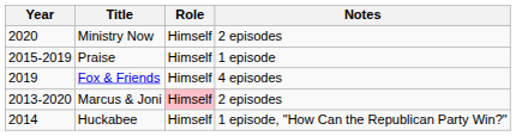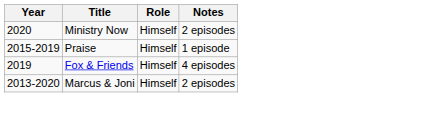 <table class="wikitable sortable">
 <tr>
 <th>Year</th>
 <th>Title</th>
 <th>Role</th>
 <th>Notes</th>
 </tr>
 <tr>
 <td>2020</td>
 <td>Ministry Now</td>
 <td>Himself</td>
 <td>2 episodes</td>
 </tr>
 <tr>
 <td>2015-2019</td>
 <td>Praise</td>
 <td>Himself</td>
 <td>1 episode</td>
 </tr>
 <tr>
 <td>2019</td>
 <td><a href='#'>Fox & Friends</a></td>
 <td>Himself</td>
 <td>4 episodes</td>
 </tr>
 <tr>
 <td>2013-2020</td>
 <td>Marcus & Joni</td>
-<td style="background: pink;">Himself</td>
+<td>Himself</td>
 <td>2 episodes</td>
 </tr>
-<tr>
-<td>2014</td>
-<td>Huckabee</td>
-<td>Himself</td>
-<td>1 episode, "How Can the Republican Party Win?"</td>
-</tr>
 </table>
